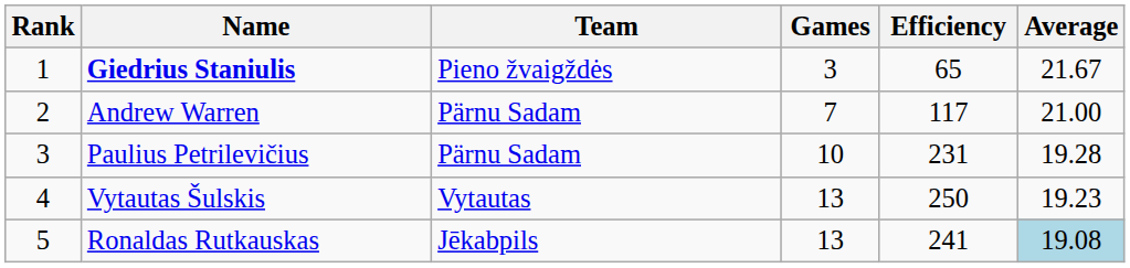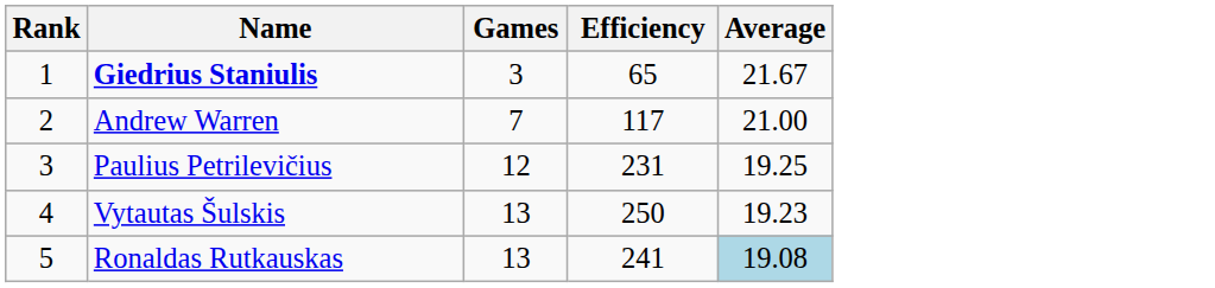 <table class="wikitable" style="text-align: center;">
 <tr>
 <th>Rank</th>
 <th width=200>Name</th>
-<th width=200>Team</th>
 <th width=50>Games</th>
 <th width=75>Efficiency</th>
 <th width=50>Average</th>
 </tr>
 <tr>
 <td>1</td>
 <td align="left"> <strong><a href='#'>Giedrius Staniulis</a></strong></td>
-<td align="left"> <a href='#'>Pieno žvaigždės</a></td>
 <td>3</td>
 <td>65</td>
 <td>21.67</td>
 </tr>
 <tr>
 <td>2</td>
 <td align="left"> <a href='#'>Andrew Warren</a></td>
-<td align="left"> <a href='#'>Pärnu Sadam</a></td>
 <td>7</td>
 <td>117</td>
 <td>21.00</td>
 </tr>
 <tr>
 <td>3</td>
 <td align="left"> <a href='#'>Paulius Petrilevičius</a></td>
-<td align="left"> <a href='#'>Pärnu Sadam</a></td>
-<td>10</td>
+<td>12</td>
 <td>231</td>
-<td>19.28</td>
+<td>19.25</td>
 </tr>
 <tr>
 <td>4</td>
 <td align="left"> <a href='#'>Vytautas Šulskis</a></td>
-<td align="left"> <a href='#'>Vytautas</a></td>
 <td>13</td>
 <td>250</td>
 <td>19.23</td>
 </tr>
 <tr>
 <td>5</td>
 <td align="left"> <a href='#'>Ronaldas Rutkauskas</a></td>
-<td align="left"> <a href='#'>Jēkabpils</a></td>
 <td>13</td>
 <td>241</td>
 <td style="background: lightblue;">19.08</td>
 </tr>
 </table>
